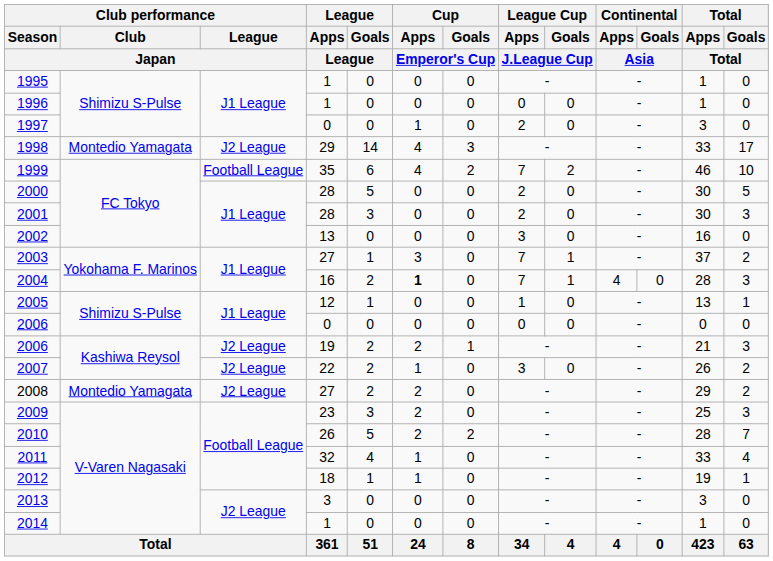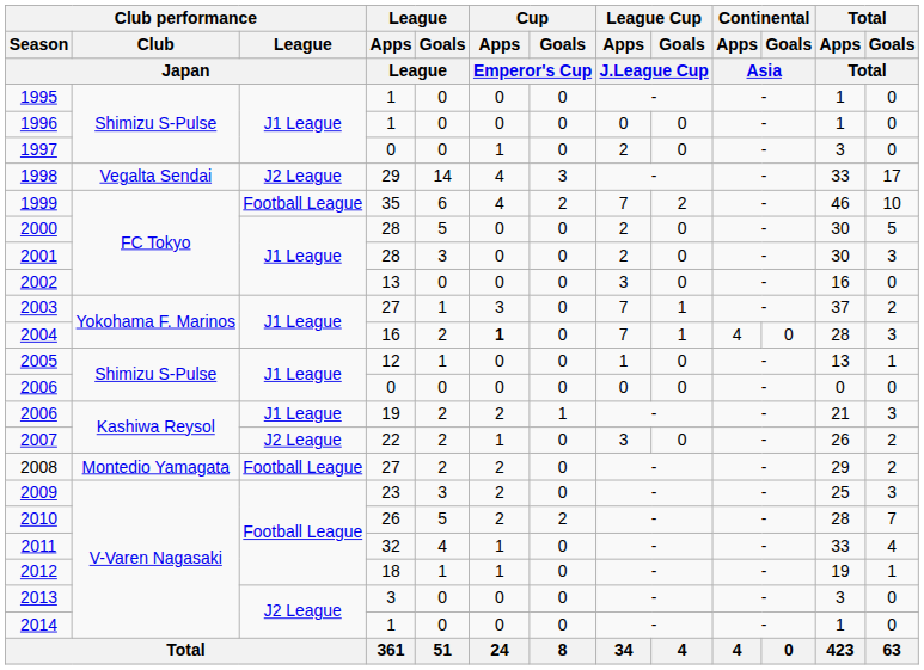 <table class="wikitable" style="text-align:center;">
 <tr>
 <th colspan=3>Club performance</th>
 <th colspan=2>League</th>
 <th colspan=2>Cup</th>
 <th colspan=2>League Cup</th>
 <th colspan=2>Continental</th>
 <th colspan=2>Total</th>
 </tr>
 <tr>
 <th>Season</th>
 <th>Club</th>
 <th>League</th>
 <th>Apps</th>
 <th>Goals</th>
 <th>Apps</th>
 <th>Goals</th>
 <th>Apps</th>
 <th>Goals</th>
 <th>Apps</th>
 <th>Goals</th>
 <th>Apps</th>
 <th>Goals</th>
 </tr>
 <tr>
 <th colspan=3>Japan</th>
 <th colspan=2>League</th>
 <th colspan=2><a href='#'>Emperor's Cup</a></th>
 <th colspan=2><a href='#'>J.League Cup</a></th>
 <th colspan=2><a href='#'>Asia</a></th>
 <th colspan=2>Total</th>
 </tr>
 <tr>
 <td><a href='#'>1995</a></td>
 <td rowspan="3"><a href='#'>Shimizu S-Pulse</a></td>
 <td rowspan="3"><a href='#'>J1 League</a></td>
 <td>1</td>
 <td>0</td>
 <td>0</td>
 <td>0</td>
 <td colspan="2">-</td>
 <td colspan="2">-</td>
 <td>1</td>
 <td>0</td>
 </tr>
 <tr>
 <td><a href='#'>1996</a></td>
 <td>1</td>
 <td>0</td>
 <td>0</td>
 <td>0</td>
 <td>0</td>
 <td>0</td>
 <td colspan="2">-</td>
 <td>1</td>
 <td>0</td>
 </tr>
 <tr>
 <td><a href='#'>1997</a></td>
 <td>0</td>
 <td>0</td>
 <td>1</td>
 <td>0</td>
 <td>2</td>
 <td>0</td>
 <td colspan="2">-</td>
 <td>3</td>
 <td>0</td>
 </tr>
 <tr>
 <td><a href='#'>1998</a></td>
-<td><a href='#'>Montedio Yamagata</a></td>
+<td><a href='#'>Vegalta Sendai</a></td>
 <td><a href='#'>J2 League</a></td>
 <td>29</td>
 <td>14</td>
 <td>4</td>
 <td>3</td>
 <td colspan="2">-</td>
 <td colspan="2">-</td>
 <td>33</td>
 <td>17</td>
 </tr>
 <tr>
 <td><a href='#'>1999</a></td>
 <td rowspan="4"><a href='#'>FC Tokyo</a></td>
 <td><a href='#'>Football League</a></td>
 <td>35</td>
 <td>6</td>
 <td>4</td>
 <td>2</td>
 <td>7</td>
 <td>2</td>
 <td colspan="2">-</td>
 <td>46</td>
 <td>10</td>
 </tr>
 <tr>
 <td><a href='#'>2000</a></td>
 <td rowspan="3"><a href='#'>J1 League</a></td>
 <td>28</td>
 <td>5</td>
 <td>0</td>
 <td>0</td>
 <td>2</td>
 <td>0</td>
 <td colspan="2">-</td>
 <td>30</td>
 <td>5</td>
 </tr>
 <tr>
 <td><a href='#'>2001</a></td>
 <td>28</td>
 <td>3</td>
 <td>0</td>
 <td>0</td>
 <td>2</td>
 <td>0</td>
 <td colspan="2">-</td>
 <td>30</td>
 <td>3</td>
 </tr>
 <tr>
 <td><a href='#'>2002</a></td>
 <td>13</td>
 <td>0</td>
 <td>0</td>
 <td>0</td>
 <td>3</td>
 <td>0</td>
 <td colspan="2">-</td>
 <td>16</td>
 <td>0</td>
 </tr>
 <tr>
 <td><a href='#'>2003</a></td>
 <td rowspan="2"><a href='#'>Yokohama F. Marinos</a></td>
 <td rowspan="2"><a href='#'>J1 League</a></td>
 <td>27</td>
 <td>1</td>
 <td>3</td>
 <td>0</td>
 <td>7</td>
 <td>1</td>
 <td colspan="2">-</td>
 <td>37</td>
 <td>2</td>
 </tr>
 <tr>
 <td><a href='#'>2004</a></td>
 <td>16</td>
 <td>2</td>
 <td><strong>1</strong></td>
 <td>0</td>
 <td>7</td>
 <td>1</td>
 <td>4</td>
 <td>0</td>
 <td>28</td>
 <td>3</td>
 </tr>
 <tr>
 <td><a href='#'>2005</a></td>
 <td rowspan="2"><a href='#'>Shimizu S-Pulse</a></td>
 <td rowspan="2"><a href='#'>J1 League</a></td>
 <td>12</td>
 <td>1</td>
 <td>0</td>
 <td>0</td>
 <td>1</td>
 <td>0</td>
 <td colspan="2">-</td>
 <td>13</td>
 <td>1</td>
 </tr>
 <tr>
 <td><a href='#'>2006</a></td>
 <td>0</td>
 <td>0</td>
 <td>0</td>
 <td>0</td>
 <td>0</td>
 <td>0</td>
 <td colspan="2">-</td>
 <td>0</td>
 <td>0</td>
 </tr>
 <tr>
 <td><a href='#'>2006</a></td>
 <td rowspan="2"><a href='#'>Kashiwa Reysol</a></td>
-<td><a href='#'>J2 League</a></td>
+<td><a href='#'>J1 League</a></td>
 <td>19</td>
 <td>2</td>
 <td>2</td>
 <td>1</td>
 <td colspan="2">-</td>
 <td colspan="2">-</td>
 <td>21</td>
 <td>3</td>
 </tr>
 <tr>
 <td><a href='#'>2007</a></td>
 <td><a href='#'>J2 League</a></td>
 <td>22</td>
 <td>2</td>
 <td>1</td>
 <td>0</td>
 <td>3</td>
 <td>0</td>
 <td colspan="2">-</td>
 <td>26</td>
 <td>2</td>
 </tr>
 <tr>
 <td>2008</td>
 <td><a href='#'>Montedio Yamagata</a></td>
-<td><a href='#'>J2 League</a></td>
+<td><a href='#'>Football League</a></td>
 <td>27</td>
 <td>2</td>
 <td>2</td>
 <td>0</td>
 <td colspan="2">-</td>
 <td colspan="2">-</td>
 <td>29</td>
 <td>2</td>
 </tr>
 <tr>
 <td><a href='#'>2009</a></td>
 <td rowspan="6"><a href='#'>V-Varen Nagasaki</a></td>
 <td rowspan="4"><a href='#'>Football League</a></td>
 <td>23</td>
 <td>3</td>
 <td>2</td>
 <td>0</td>
 <td colspan="2">-</td>
 <td colspan="2">-</td>
 <td>25</td>
 <td>3</td>
 </tr>
 <tr>
 <td><a href='#'>2010</a></td>
 <td>26</td>
 <td>5</td>
 <td>2</td>
 <td>2</td>
 <td colspan="2">-</td>
 <td colspan="2">-</td>
 <td>28</td>
 <td>7</td>
 </tr>
 <tr>
 <td><a href='#'>2011</a></td>
 <td>32</td>
 <td>4</td>
 <td>1</td>
 <td>0</td>
 <td colspan="2">-</td>
 <td colspan="2">-</td>
 <td>33</td>
 <td>4</td>
 </tr>
 <tr>
 <td><a href='#'>2012</a></td>
 <td>18</td>
 <td>1</td>
 <td>1</td>
 <td>0</td>
 <td colspan="2">-</td>
 <td colspan="2">-</td>
 <td>19</td>
 <td>1</td>
 </tr>
 <tr>
 <td><a href='#'>2013</a></td>
 <td rowspan="2"><a href='#'>J2 League</a></td>
 <td>3</td>
 <td>0</td>
 <td>0</td>
 <td>0</td>
 <td colspan="2">-</td>
 <td colspan="2">-</td>
 <td>3</td>
 <td>0</td>
 </tr>
 <tr>
 <td><a href='#'>2014</a></td>
 <td>1</td>
 <td>0</td>
 <td>0</td>
 <td>0</td>
 <td colspan="2">-</td>
 <td colspan="2">-</td>
 <td>1</td>
 <td>0</td>
 </tr>
 <tr>
 <th colspan=3>Total</th>
 <th>361</th>
 <th>51</th>
 <th>24</th>
 <th>8</th>
 <th>34</th>
 <th>4</th>
 <th>4</th>
 <th>0</th>
 <th>423</th>
 <th>63</th>
 </tr>
 </table>
